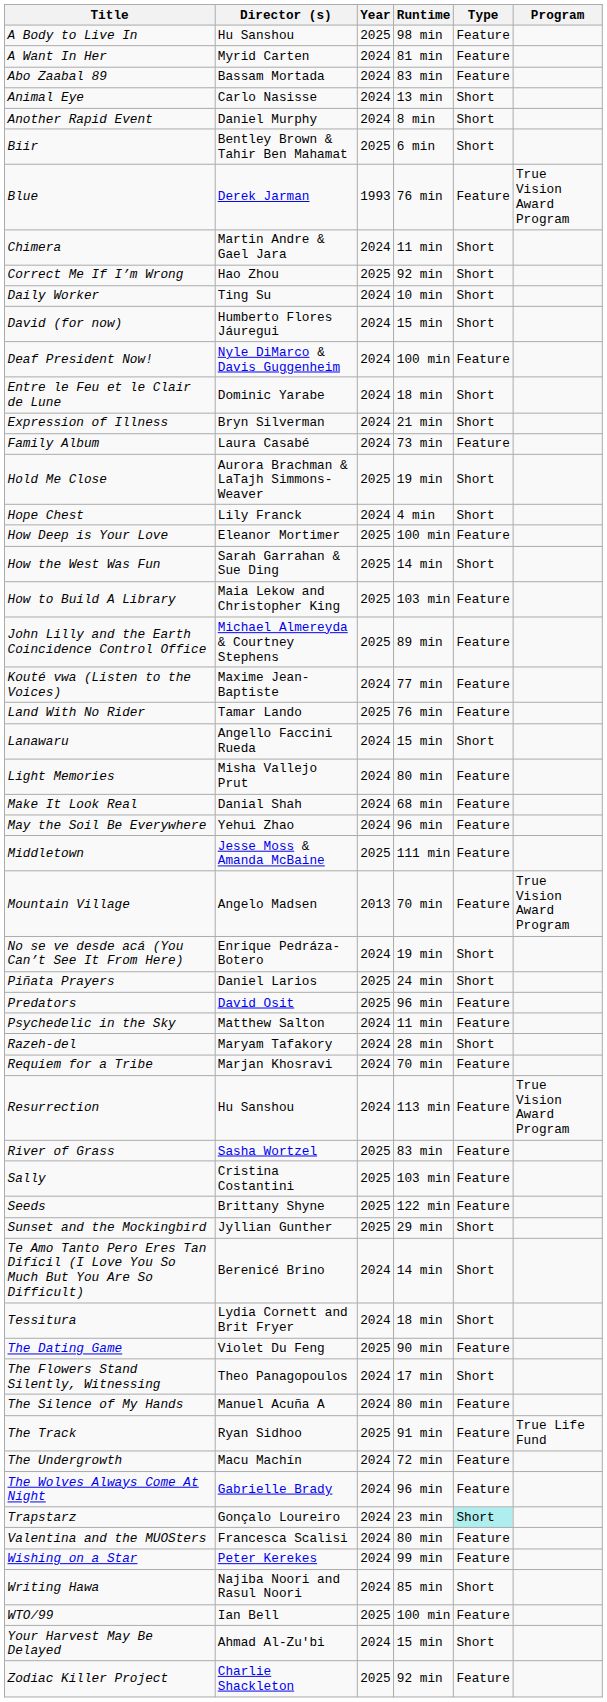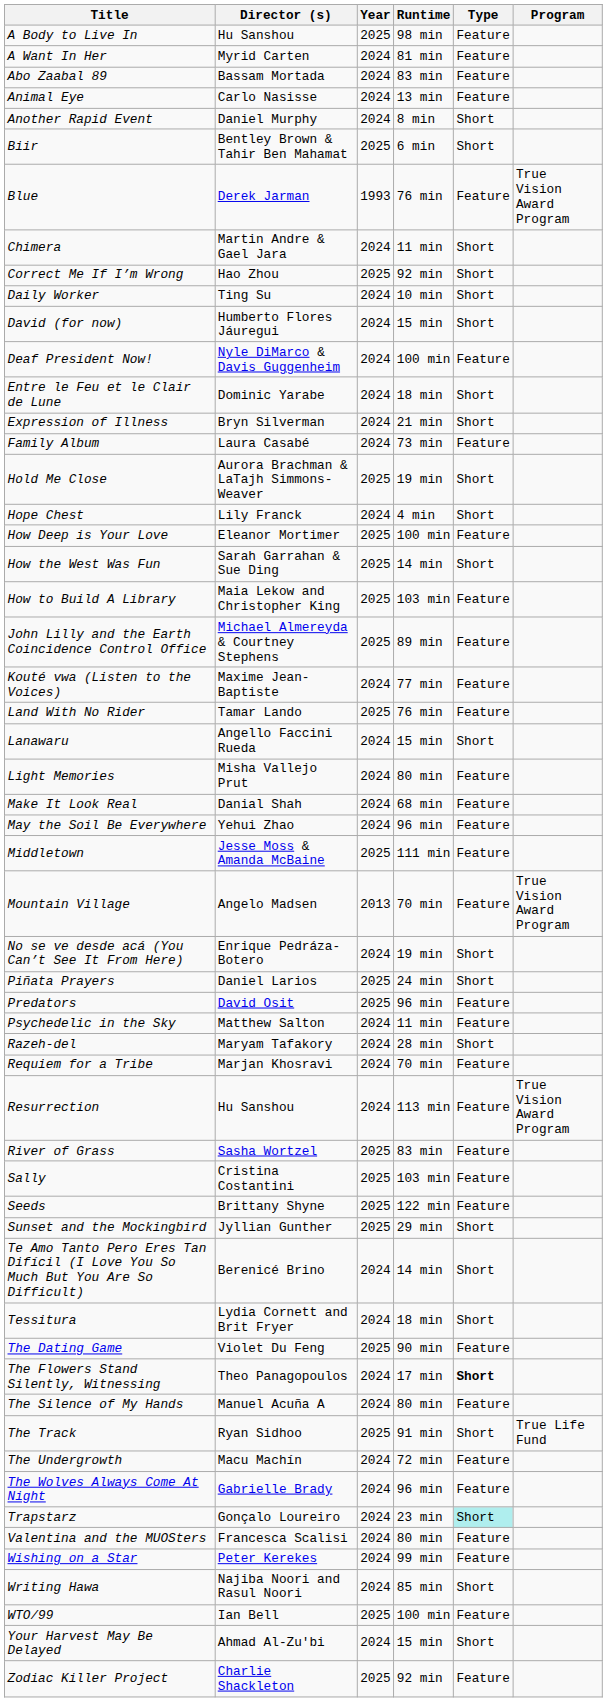 <table class="wikitable sortable">
 <tr>
 <th>Title</th>
 <th>Director (s)</th>
 <th>Year</th>
 <th>Runtime</th>
 <th>Type</th>
 <th>Program</th>
 </tr>
 <tr>
 <td><em>A Body to Live In</em></td>
 <td>Hu Sanshou</td>
 <td>2025</td>
 <td>98 min</td>
 <td>Feature</td>
 <td></td>
 </tr>
 <tr>
 <td><em>A Want In Her</em></td>
 <td>Myrid Carten</td>
 <td>2024</td>
 <td>81 min</td>
 <td>Feature</td>
 <td></td>
 </tr>
 <tr>
 <td><em>Abo Zaabal 89</em></td>
 <td>Bassam Mortada</td>
 <td>2024</td>
 <td>83 min</td>
 <td>Feature</td>
 <td></td>
 </tr>
 <tr>
 <td><em>Animal Eye</em></td>
 <td>Carlo Nasisse</td>
 <td>2024</td>
 <td>13 min</td>
-<td>Short</td>
+<td>Feature</td>
 <td></td>
 </tr>
 <tr>
 <td><em>Another Rapid Event</em></td>
 <td>Daniel Murphy</td>
 <td>2024</td>
 <td>8 min</td>
 <td>Short</td>
 <td></td>
 </tr>
 <tr>
 <td><em>Biir</em></td>
 <td>Bentley Brown & Tahir Ben Mahamat</td>
 <td>2025</td>
 <td>6 min</td>
 <td>Short</td>
 <td></td>
 </tr>
 <tr>
 <td><em>Blue</em></td>
 <td><a href='#'>Derek Jarman</a></td>
 <td>1993</td>
 <td>76 min</td>
 <td>Feature</td>
 <td>True Vision Award Program</td>
 </tr>
 <tr>
 <td><em>Chimera</em></td>
 <td>Martin Andre & Gael Jara</td>
 <td>2024</td>
 <td>11 min</td>
 <td>Short</td>
 <td></td>
 </tr>
 <tr>
 <td><em>Correct Me If I’m Wrong</em></td>
 <td>Hao Zhou</td>
 <td>2025</td>
 <td>92 min</td>
 <td>Short</td>
 <td></td>
 </tr>
 <tr>
 <td><em>Daily Worker</em></td>
 <td>Ting Su</td>
 <td>2024</td>
 <td>10 min</td>
 <td>Short</td>
 <td></td>
 </tr>
 <tr>
 <td><em>David (for now)</em></td>
 <td>Humberto Flores Jáuregui</td>
 <td>2024</td>
 <td>15 min</td>
 <td>Short</td>
 <td></td>
 </tr>
 <tr>
 <td><em>Deaf President Now!</em></td>
 <td><a href='#'>Nyle DiMarco</a> & <a href='#'>Davis Guggenheim</a></td>
 <td>2024</td>
 <td>100 min</td>
 <td>Feature</td>
 <td></td>
 </tr>
 <tr>
 <td><em>Entre le Feu et le Clair de Lune</em></td>
 <td>Dominic Yarabe</td>
 <td>2024</td>
 <td>18 min</td>
 <td>Short</td>
 <td></td>
 </tr>
 <tr>
 <td><em>Expression of Illness</em></td>
 <td>Bryn Silverman</td>
 <td>2024</td>
 <td>21 min</td>
 <td>Short</td>
 <td></td>
 </tr>
 <tr>
 <td><em>Family Album</em></td>
 <td>Laura Casabé</td>
 <td>2024</td>
 <td>73 min</td>
 <td>Feature</td>
 <td></td>
 </tr>
 <tr>
 <td><em>Hold Me Close</em></td>
 <td>Aurora Brachman & LaTajh Simmons-Weaver</td>
 <td>2025</td>
 <td>19 min</td>
 <td>Short</td>
 <td></td>
 </tr>
 <tr>
 <td><em>Hope Chest</em></td>
 <td>Lily Franck</td>
 <td>2024</td>
 <td>4 min</td>
 <td>Short</td>
 <td></td>
 </tr>
 <tr>
 <td><em>How Deep is Your Love</em></td>
 <td>Eleanor Mortimer</td>
 <td>2025</td>
 <td>100 min</td>
 <td>Feature</td>
 <td></td>
 </tr>
 <tr>
 <td><em>How the West Was Fun</em></td>
 <td>Sarah Garrahan & Sue Ding</td>
 <td>2025</td>
 <td>14 min</td>
 <td>Short</td>
 <td></td>
 </tr>
 <tr>
 <td><em>How to Build A Library</em></td>
 <td>Maia Lekow and Christopher King</td>
 <td>2025</td>
 <td>103 min</td>
 <td>Feature</td>
 <td></td>
 </tr>
 <tr>
 <td><em>John Lilly and the Earth Coincidence Control Office</em></td>
 <td><a href='#'>Michael Almereyda</a> & Courtney Stephens</td>
 <td>2025</td>
 <td>89 min</td>
 <td>Feature</td>
 <td></td>
 </tr>
 <tr>
 <td><em>Kouté vwa (Listen to the Voices)</em></td>
 <td>Maxime Jean-Baptiste</td>
 <td>2024</td>
 <td>77 min</td>
 <td>Feature</td>
 <td></td>
 </tr>
 <tr>
 <td><em>Land With No Rider</em></td>
 <td>Tamar Lando</td>
 <td>2025</td>
 <td>76 min</td>
 <td>Feature</td>
 <td></td>
 </tr>
 <tr>
 <td><em>Lanawaru</em></td>
 <td>Angello Faccini Rueda</td>
 <td>2024</td>
 <td>15 min</td>
 <td>Short</td>
 <td></td>
 </tr>
 <tr>
 <td><em>Light Memories</em></td>
 <td>Misha Vallejo Prut</td>
 <td>2024</td>
 <td>80 min</td>
 <td>Feature</td>
 <td></td>
 </tr>
 <tr>
 <td><em>Make It Look Real</em></td>
 <td>Danial Shah</td>
 <td>2024</td>
 <td>68 min</td>
 <td>Feature</td>
 <td></td>
 </tr>
 <tr>
 <td><em>May the Soil Be Everywhere</em></td>
 <td>Yehui Zhao</td>
 <td>2024</td>
 <td>96 min</td>
 <td>Feature</td>
 <td></td>
 </tr>
 <tr>
 <td><em>Middletown</em></td>
 <td><a href='#'>Jesse Moss</a> & <a href='#'>Amanda McBaine</a></td>
 <td>2025</td>
 <td>111 min</td>
 <td>Feature</td>
 <td></td>
 </tr>
 <tr>
 <td><em>Mountain Village</em></td>
 <td>Angelo Madsen</td>
 <td>2013</td>
 <td>70 min</td>
 <td>Feature</td>
 <td>True Vision Award Program</td>
 </tr>
 <tr>
 <td><em>No se ve desde acá (You Can’t See It From Here)</em></td>
 <td>Enrique Pedráza-Botero</td>
 <td>2024</td>
 <td>19 min</td>
 <td>Short</td>
 <td></td>
 </tr>
 <tr>
 <td><em>Piñata Prayers</em></td>
 <td>Daniel Larios</td>
 <td>2025</td>
 <td>24 min</td>
 <td>Short</td>
 <td></td>
 </tr>
 <tr>
 <td><em>Predators</em></td>
 <td><a href='#'>David Osit</a></td>
 <td>2025</td>
 <td>96 min</td>
 <td>Feature</td>
 <td></td>
 </tr>
 <tr>
 <td><em>Psychedelic in the Sky</em></td>
 <td>Matthew Salton</td>
 <td>2024</td>
 <td>11 min</td>
 <td>Feature</td>
 <td></td>
 </tr>
 <tr>
 <td><em>Razeh-del</em></td>
 <td>Maryam Tafakory</td>
 <td>2024</td>
 <td>28 min</td>
 <td>Short</td>
 <td></td>
 </tr>
 <tr>
 <td><em>Requiem for a Tribe</em></td>
 <td>Marjan Khosravi</td>
 <td>2024</td>
 <td>70 min</td>
 <td>Feature</td>
 <td></td>
 </tr>
 <tr>
 <td><em>Resurrection</em></td>
 <td>Hu Sanshou</td>
 <td>2024</td>
 <td>113 min</td>
 <td>Feature</td>
 <td>True Vision Award Program</td>
 </tr>
 <tr>
 <td><em>River of Grass</em></td>
 <td><a href='#'>Sasha Wortzel</a></td>
 <td>2025</td>
 <td>83 min</td>
 <td>Feature</td>
 <td></td>
 </tr>
 <tr>
 <td><em>Sally</em></td>
 <td>Cristina Costantini</td>
 <td>2025</td>
 <td>103 min</td>
 <td>Feature</td>
 <td></td>
 </tr>
 <tr>
 <td><em>Seeds</em></td>
 <td>Brittany Shyne</td>
 <td>2025</td>
 <td>122 min</td>
 <td>Feature</td>
 <td></td>
 </tr>
 <tr>
 <td><em>Sunset and the Mockingbird</em></td>
 <td>Jyllian Gunther</td>
 <td>2025</td>
 <td>29 min</td>
 <td>Short</td>
 <td></td>
 </tr>
 <tr>
 <td><em>Te Amo Tanto Pero Eres Tan Difícil (I Love You So Much But You Are So Difficult)</em></td>
 <td>Berenicé Brino</td>
 <td>2024</td>
 <td>14 min</td>
 <td>Short</td>
 <td></td>
 </tr>
 <tr>
 <td><em>Tessitura</em></td>
 <td>Lydia Cornett and Brit Fryer</td>
 <td>2024</td>
 <td>18 min</td>
 <td>Short</td>
 <td></td>
 </tr>
 <tr>
 <td><em><a href='#'>The Dating Game</a></em></td>
 <td>Violet Du Feng</td>
 <td>2025</td>
 <td>90 min</td>
 <td>Feature</td>
 <td></td>
 </tr>
 <tr>
 <td><em>The Flowers Stand Silently, Witnessing</em></td>
 <td>Theo Panagopoulos</td>
 <td>2024</td>
 <td>17 min</td>
-<td>Short</td>
+<td><strong>Short</strong></td>
 <td></td>
 </tr>
 <tr>
 <td><em>The Silence of My Hands</em></td>
 <td>Manuel Acuña A</td>
 <td>2024</td>
 <td>80 min</td>
 <td>Feature</td>
 <td></td>
 </tr>
 <tr>
 <td><em>The Track</em></td>
 <td>Ryan Sidhoo</td>
 <td>2025</td>
 <td>91 min</td>
-<td>Feature</td>
+<td>Short</td>
 <td>True Life Fund</td>
 </tr>
 <tr>
 <td><em>The Undergrowth</em></td>
 <td>Macu Machín</td>
 <td>2024</td>
 <td>72 min</td>
 <td>Feature</td>
 <td></td>
 </tr>
 <tr>
 <td><em><a href='#'>The Wolves Always Come At Night</a></em></td>
 <td><a href='#'>Gabrielle Brady</a></td>
 <td>2024</td>
 <td>96 min</td>
 <td>Feature</td>
 <td></td>
 </tr>
 <tr>
 <td><em>Trapstarz</em></td>
 <td>Gonçalo Loureiro</td>
 <td>2024</td>
 <td>23 min</td>
 <td style="background: paleturquoise;">Short</td>
 <td></td>
 </tr>
 <tr>
 <td><em>Valentina and the MUOSters</em></td>
 <td>Francesca Scalisi</td>
 <td>2024</td>
 <td>80 min</td>
 <td>Feature</td>
 <td></td>
 </tr>
 <tr>
 <td><em><a href='#'>Wishing on a Star</a></em></td>
 <td><a href='#'>Peter Kerekes</a></td>
 <td>2024</td>
 <td>99 min</td>
 <td>Feature</td>
 <td></td>
 </tr>
 <tr>
 <td><em>Writing Hawa</em></td>
 <td>Najiba Noori and Rasul Noori</td>
 <td>2024</td>
 <td>85 min</td>
 <td>Short</td>
 <td></td>
 </tr>
 <tr>
 <td><em>WTO/99</em></td>
 <td>Ian Bell</td>
 <td>2025</td>
 <td>100 min</td>
 <td>Feature</td>
 <td></td>
 </tr>
 <tr>
 <td><em>Your Harvest May Be Delayed</em></td>
 <td>Ahmad Al-Zu'bi</td>
 <td>2024</td>
 <td>15 min</td>
 <td>Short</td>
 <td></td>
 </tr>
 <tr>
 <td><em>Zodiac Killer Project</em></td>
 <td><a href='#'>Charlie Shackleton</a></td>
 <td>2025</td>
 <td>92 min</td>
 <td>Feature</td>
 <td></td>
 </tr>
 </table>
